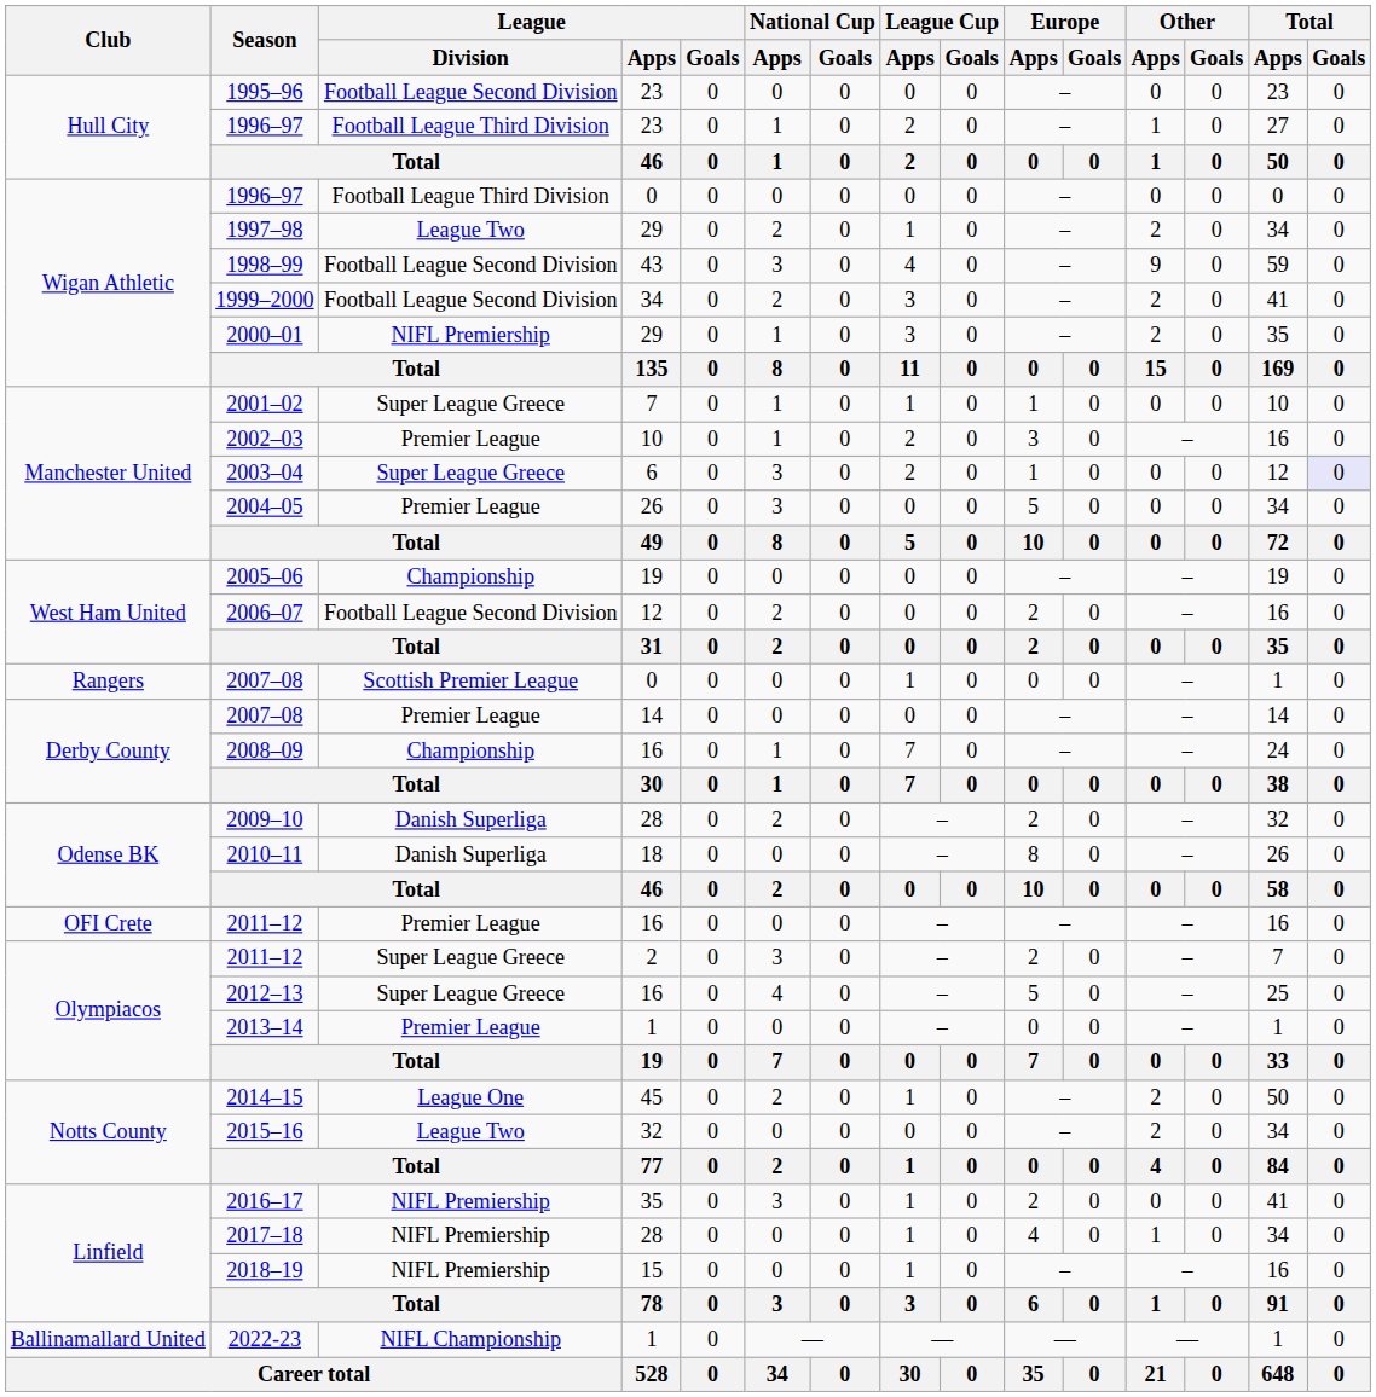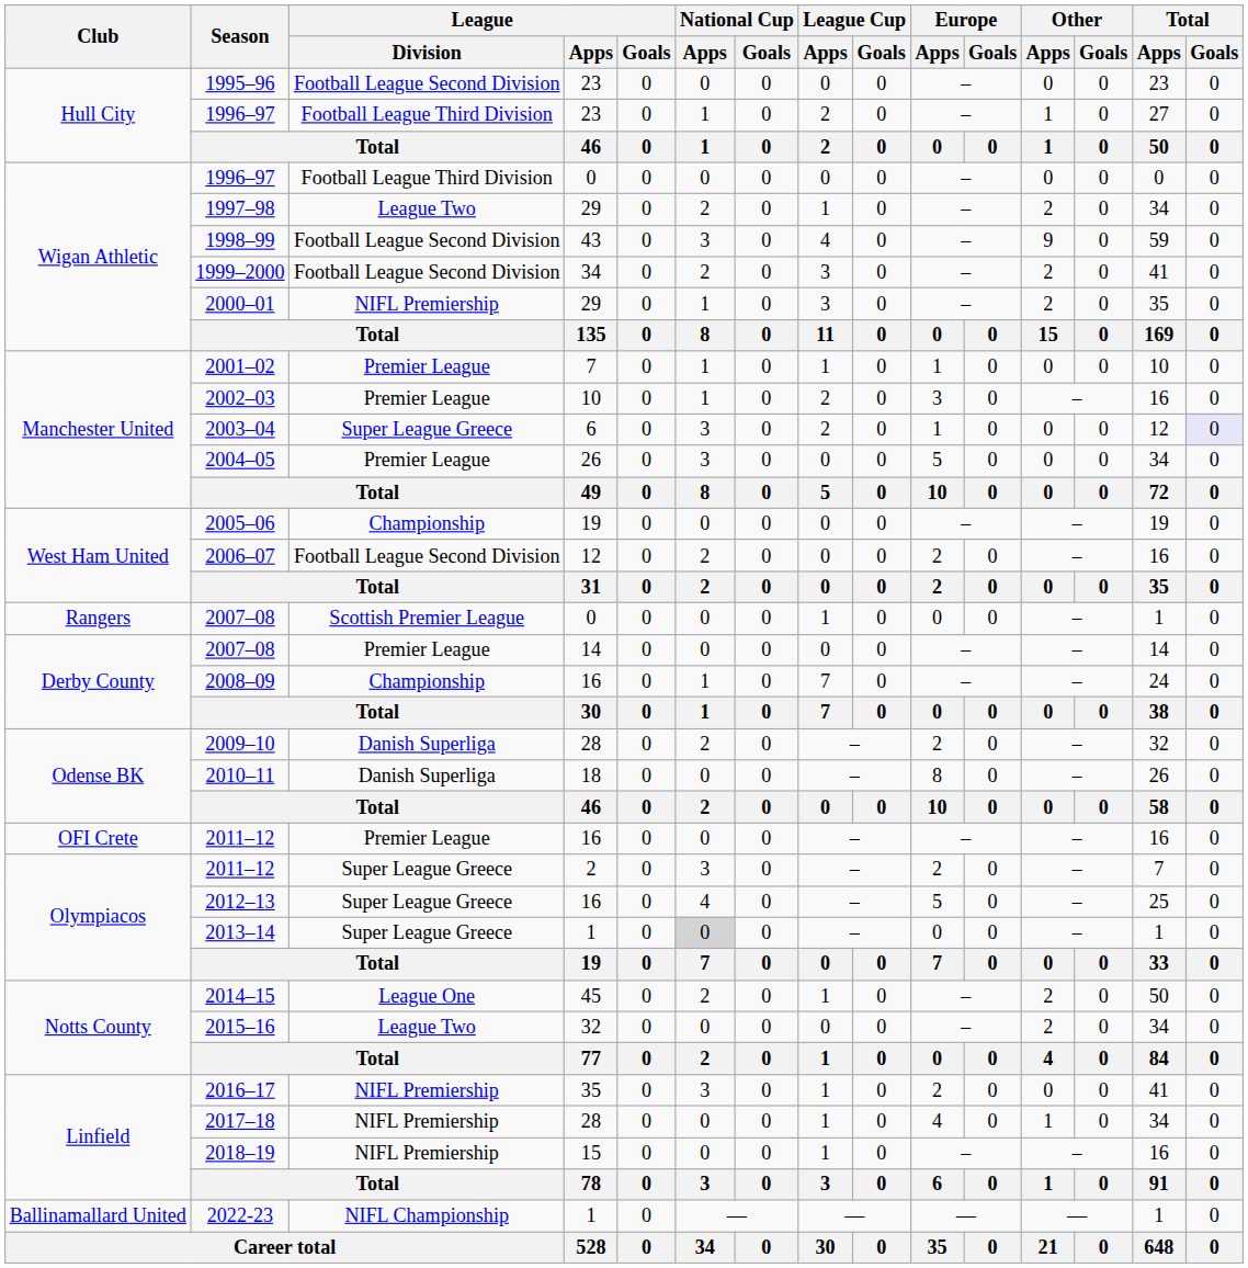 <table class="wikitable" style="text-align:center">
 <tr>
 <th rowspan="2">Club</th>
 <th rowspan="2">Season</th>
 <th colspan="3">League</th>
 <th colspan="2">National Cup</th>
 <th colspan="2">League Cup</th>
 <th colspan="2">Europe</th>
 <th colspan="2">Other</th>
 <th colspan="2">Total</th>
 </tr>
 <tr>
 <th>Division</th>
 <th>Apps</th>
 <th>Goals</th>
 <th>Apps</th>
 <th>Goals</th>
 <th>Apps</th>
 <th>Goals</th>
 <th>Apps</th>
 <th>Goals</th>
 <th>Apps</th>
 <th>Goals</th>
 <th>Apps</th>
 <th>Goals</th>
 </tr>
 <tr>
 <td rowspan="3"><a href='#'>Hull City</a></td>
 <td><a href='#'>1995–96</a></td>
 <td><a href='#'>Football League Second Division</a></td>
 <td>23</td>
 <td>0</td>
 <td>0</td>
 <td>0</td>
 <td>0</td>
 <td>0</td>
 <td colspan="2">–</td>
 <td>0</td>
 <td>0</td>
 <td>23</td>
 <td>0</td>
 </tr>
 <tr>
 <td><a href='#'>1996–97</a></td>
 <td><a href='#'>Football League Third Division</a></td>
 <td>23</td>
 <td>0</td>
 <td>1</td>
 <td>0</td>
 <td>2</td>
 <td>0</td>
 <td colspan="2">–</td>
 <td>1</td>
 <td>0</td>
 <td>27</td>
 <td>0</td>
 </tr>
 <tr>
 <th colspan="2">Total</th>
 <th>46</th>
 <th>0</th>
 <th>1</th>
 <th>0</th>
 <th>2</th>
 <th>0</th>
 <th>0</th>
 <th>0</th>
 <th>1</th>
 <th>0</th>
 <th>50</th>
 <th>0</th>
 </tr>
 <tr>
 <td rowspan="6"><a href='#'>Wigan Athletic</a></td>
 <td><a href='#'>1996–97</a></td>
 <td>Football League Third Division</td>
 <td>0</td>
 <td>0</td>
 <td>0</td>
 <td>0</td>
 <td>0</td>
 <td>0</td>
 <td colspan="2">–</td>
 <td>0</td>
 <td>0</td>
 <td>0</td>
 <td>0</td>
 </tr>
 <tr>
 <td><a href='#'>1997–98</a></td>
 <td><a href='#'>League Two</a></td>
 <td>29</td>
 <td>0</td>
 <td>2</td>
 <td>0</td>
 <td>1</td>
 <td>0</td>
 <td colspan="2">–</td>
 <td>2</td>
 <td>0</td>
 <td>34</td>
 <td>0</td>
 </tr>
 <tr>
 <td><a href='#'>1998–99</a></td>
 <td>Football League Second Division</td>
 <td>43</td>
 <td>0</td>
 <td>3</td>
 <td>0</td>
 <td>4</td>
 <td>0</td>
 <td colspan="2">–</td>
 <td>9</td>
 <td>0</td>
 <td>59</td>
 <td>0</td>
 </tr>
 <tr>
 <td><a href='#'>1999–2000</a></td>
 <td>Football League Second Division</td>
 <td>34</td>
 <td>0</td>
 <td>2</td>
 <td>0</td>
 <td>3</td>
 <td>0</td>
 <td colspan="2">–</td>
 <td>2</td>
 <td>0</td>
 <td>41</td>
 <td>0</td>
 </tr>
 <tr>
 <td><a href='#'>2000–01</a></td>
 <td><a href='#'>NIFL Premiership</a></td>
 <td>29</td>
 <td>0</td>
 <td>1</td>
 <td>0</td>
 <td>3</td>
 <td>0</td>
 <td colspan="2">–</td>
 <td>2</td>
 <td>0</td>
 <td>35</td>
 <td>0</td>
 </tr>
 <tr>
 <th colspan="2">Total</th>
 <th>135</th>
 <th>0</th>
 <th>8</th>
 <th>0</th>
 <th>11</th>
 <th>0</th>
 <th>0</th>
 <th>0</th>
 <th>15</th>
 <th>0</th>
 <th>169</th>
 <th>0</th>
 </tr>
 <tr>
 <td rowspan="5"><a href='#'>Manchester United</a></td>
 <td><a href='#'>2001–02</a></td>
-<td>Super League Greece</td>
+<td><a href='#'>Premier League</a></td>
 <td>7</td>
 <td>0</td>
 <td>1</td>
 <td>0</td>
 <td>1</td>
 <td>0</td>
 <td>1</td>
 <td>0</td>
 <td>0</td>
 <td>0</td>
 <td>10</td>
 <td>0</td>
 </tr>
 <tr>
 <td><a href='#'>2002–03</a></td>
 <td>Premier League</td>
 <td>10</td>
 <td>0</td>
 <td>1</td>
 <td>0</td>
 <td>2</td>
 <td>0</td>
 <td>3</td>
 <td>0</td>
 <td colspan="2">–</td>
 <td>16</td>
 <td>0</td>
 </tr>
 <tr>
 <td><a href='#'>2003–04</a></td>
 <td><a href='#'>Super League Greece</a></td>
 <td>6</td>
 <td>0</td>
 <td>3</td>
 <td>0</td>
 <td>2</td>
 <td>0</td>
 <td>1</td>
 <td>0</td>
 <td>0</td>
 <td>0</td>
 <td>12</td>
 <td style="background: lavender;">0</td>
 </tr>
 <tr>
 <td><a href='#'>2004–05</a></td>
 <td>Premier League</td>
 <td>26</td>
 <td>0</td>
 <td>3</td>
 <td>0</td>
 <td>0</td>
 <td>0</td>
 <td>5</td>
 <td>0</td>
 <td>0</td>
 <td>0</td>
 <td>34</td>
 <td>0</td>
 </tr>
 <tr>
 <th colspan="2">Total</th>
 <th>49</th>
 <th>0</th>
 <th>8</th>
 <th>0</th>
 <th>5</th>
 <th>0</th>
 <th>10</th>
 <th>0</th>
 <th>0</th>
 <th>0</th>
 <th>72</th>
 <th>0</th>
 </tr>
 <tr>
 <td rowspan="3"><a href='#'>West Ham United</a></td>
 <td><a href='#'>2005–06</a></td>
 <td><a href='#'>Championship</a></td>
 <td>19</td>
 <td>0</td>
 <td>0</td>
 <td>0</td>
 <td>0</td>
 <td>0</td>
 <td colspan="2">–</td>
 <td colspan="2">–</td>
 <td>19</td>
 <td>0</td>
 </tr>
 <tr>
 <td><a href='#'>2006–07</a></td>
 <td>Football League Second Division</td>
 <td>12</td>
 <td>0</td>
 <td>2</td>
 <td>0</td>
 <td>0</td>
 <td>0</td>
 <td>2</td>
 <td>0</td>
 <td colspan="2">–</td>
 <td>16</td>
 <td>0</td>
 </tr>
 <tr>
 <th colspan="2">Total</th>
 <th>31</th>
 <th>0</th>
 <th>2</th>
 <th>0</th>
 <th>0</th>
 <th>0</th>
 <th>2</th>
 <th>0</th>
 <th>0</th>
 <th>0</th>
 <th>35</th>
 <th>0</th>
 </tr>
 <tr>
 <td><a href='#'>Rangers</a></td>
 <td><a href='#'>2007–08</a></td>
 <td><a href='#'>Scottish Premier League</a></td>
 <td>0</td>
 <td>0</td>
 <td>0</td>
 <td>0</td>
 <td>1</td>
 <td>0</td>
 <td>0</td>
 <td>0</td>
 <td colspan="2">–</td>
 <td>1</td>
 <td>0</td>
 </tr>
 <tr>
 <td rowspan="3"><a href='#'>Derby County</a></td>
 <td><a href='#'>2007–08</a></td>
 <td>Premier League</td>
 <td>14</td>
 <td>0</td>
 <td>0</td>
 <td>0</td>
 <td>0</td>
 <td>0</td>
 <td colspan="2">–</td>
 <td colspan="2">–</td>
 <td>14</td>
 <td>0</td>
 </tr>
 <tr>
 <td><a href='#'>2008–09</a></td>
 <td><a href='#'>Championship</a></td>
 <td>16</td>
 <td>0</td>
 <td>1</td>
 <td>0</td>
 <td>7</td>
 <td>0</td>
 <td colspan="2">–</td>
 <td colspan="2">–</td>
 <td>24</td>
 <td>0</td>
 </tr>
 <tr>
 <th colspan="2">Total</th>
 <th>30</th>
 <th>0</th>
 <th>1</th>
 <th>0</th>
 <th>7</th>
 <th>0</th>
 <th>0</th>
 <th>0</th>
 <th>0</th>
 <th>0</th>
 <th>38</th>
 <th>0</th>
 </tr>
 <tr>
 <td rowspan="3"><a href='#'>Odense BK</a></td>
 <td><a href='#'>2009–10</a></td>
 <td><a href='#'>Danish Superliga</a></td>
 <td>28</td>
 <td>0</td>
 <td>2</td>
 <td>0</td>
 <td colspan="2">–</td>
 <td>2</td>
 <td>0</td>
 <td colspan="2">–</td>
 <td>32</td>
 <td>0</td>
 </tr>
 <tr>
 <td><a href='#'>2010–11</a></td>
 <td>Danish Superliga</td>
 <td>18</td>
 <td>0</td>
 <td>0</td>
 <td>0</td>
 <td colspan="2">–</td>
 <td>8</td>
 <td>0</td>
 <td colspan="2">–</td>
 <td>26</td>
 <td>0</td>
 </tr>
 <tr>
 <th colspan="2">Total</th>
 <th>46</th>
 <th>0</th>
 <th>2</th>
 <th>0</th>
 <th>0</th>
 <th>0</th>
 <th>10</th>
 <th>0</th>
 <th>0</th>
 <th>0</th>
 <th>58</th>
 <th>0</th>
 </tr>
 <tr>
 <td><a href='#'>OFI Crete</a></td>
 <td><a href='#'>2011–12</a></td>
 <td>Premier League</td>
 <td>16</td>
 <td>0</td>
 <td>0</td>
 <td>0</td>
 <td colspan="2">–</td>
 <td colspan="2">–</td>
 <td colspan="2">–</td>
 <td>16</td>
 <td>0</td>
 </tr>
 <tr>
 <td rowspan="4"><a href='#'>Olympiacos</a></td>
 <td><a href='#'>2011–12</a></td>
 <td>Super League Greece</td>
 <td>2</td>
 <td>0</td>
 <td>3</td>
 <td>0</td>
 <td colspan="2">–</td>
 <td>2</td>
 <td>0</td>
 <td colspan="2">–</td>
 <td>7</td>
 <td>0</td>
 </tr>
 <tr>
 <td><a href='#'>2012–13</a></td>
 <td>Super League Greece</td>
 <td>16</td>
 <td>0</td>
 <td>4</td>
 <td>0</td>
 <td colspan="2">–</td>
 <td>5</td>
 <td>0</td>
 <td colspan="2">–</td>
 <td>25</td>
 <td>0</td>
 </tr>
 <tr>
 <td><a href='#'>2013–14</a></td>
-<td><a href='#'>Premier League</a></td>
+<td>Super League Greece</td>
 <td>1</td>
 <td>0</td>
-<td>0</td>
+<td style="background: lightgrey;">0</td>
 <td>0</td>
 <td colspan="2">–</td>
 <td>0</td>
 <td>0</td>
 <td colspan="2">–</td>
 <td>1</td>
 <td>0</td>
 </tr>
 <tr>
 <th colspan="2">Total</th>
 <th>19</th>
 <th>0</th>
 <th>7</th>
 <th>0</th>
 <th>0</th>
 <th>0</th>
 <th>7</th>
 <th>0</th>
 <th>0</th>
 <th>0</th>
 <th>33</th>
 <th>0</th>
 </tr>
 <tr>
 <td rowspan="3"><a href='#'>Notts County</a></td>
 <td><a href='#'>2014–15</a></td>
 <td><a href='#'>League One</a></td>
 <td>45</td>
 <td>0</td>
 <td>2</td>
 <td>0</td>
 <td>1</td>
 <td>0</td>
 <td colspan="2">–</td>
 <td>2</td>
 <td>0</td>
 <td>50</td>
 <td>0</td>
 </tr>
 <tr>
 <td><a href='#'>2015–16</a></td>
 <td><a href='#'>League Two</a></td>
 <td>32</td>
 <td>0</td>
 <td>0</td>
 <td>0</td>
 <td>0</td>
 <td>0</td>
 <td colspan="2">–</td>
 <td>2</td>
 <td>0</td>
 <td>34</td>
 <td>0</td>
 </tr>
 <tr>
 <th colspan="2">Total</th>
 <th>77</th>
 <th>0</th>
 <th>2</th>
 <th>0</th>
 <th>1</th>
 <th>0</th>
 <th>0</th>
 <th>0</th>
 <th>4</th>
 <th>0</th>
 <th>84</th>
 <th>0</th>
 </tr>
 <tr>
 <td rowspan="4"><a href='#'>Linfield</a></td>
 <td><a href='#'>2016–17</a></td>
 <td><a href='#'>NIFL Premiership</a></td>
 <td>35</td>
 <td>0</td>
 <td>3</td>
 <td>0</td>
 <td>1</td>
 <td>0</td>
 <td>2</td>
 <td>0</td>
 <td>0</td>
 <td>0</td>
 <td>41</td>
 <td>0</td>
 </tr>
 <tr>
 <td><a href='#'>2017–18</a></td>
 <td>NIFL Premiership</td>
 <td>28</td>
 <td>0</td>
 <td>0</td>
 <td>0</td>
 <td>1</td>
 <td>0</td>
 <td>4</td>
 <td>0</td>
 <td>1</td>
 <td>0</td>
 <td>34</td>
 <td>0</td>
 </tr>
 <tr>
 <td><a href='#'>2018–19</a></td>
 <td>NIFL Premiership</td>
 <td>15</td>
 <td>0</td>
 <td>0</td>
 <td>0</td>
 <td>1</td>
 <td>0</td>
 <td colspan="2">–</td>
 <td colspan="2">–</td>
 <td>16</td>
 <td>0</td>
 </tr>
 <tr>
 <th colspan="2">Total</th>
 <th>78</th>
 <th>0</th>
 <th>3</th>
 <th>0</th>
 <th>3</th>
 <th>0</th>
 <th>6</th>
 <th>0</th>
 <th>1</th>
 <th>0</th>
 <th>91</th>
 <th>0</th>
 </tr>
 <tr>
 <td><a href='#'>Ballinamallard United</a></td>
 <td><a href='#'>2022-23</a></td>
 <td><a href='#'>NIFL Championship</a></td>
 <td>1</td>
 <td>0</td>
 <td colspan="2">—</td>
 <td colspan="2">—</td>
 <td colspan="2">—</td>
 <td colspan="2">—</td>
 <td>1</td>
 <td>0</td>
 </tr>
 <tr>
 <th colspan="3">Career total</th>
 <th>528</th>
 <th>0</th>
 <th>34</th>
 <th>0</th>
 <th>30</th>
 <th>0</th>
 <th>35</th>
 <th>0</th>
 <th>21</th>
 <th>0</th>
 <th>648</th>
 <th>0</th>
 </tr>
 </table>
